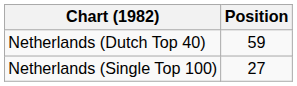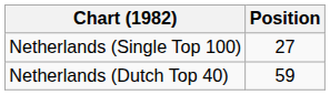 <table class="wikitable sortable">
 <tr>
 <th>Chart (1982)</th>
 <th>Position</th>
 </tr>
 <tr>
+<td>Netherlands (Single Top 100)</td>
+<td align="center">27</td>
+</tr>
+<tr>
 <td>Netherlands (Dutch Top 40)</td>
 <td align="center">59</td>
 </tr>
-<tr>
-<td>Netherlands (Single Top 100)</td>
-<td align="center">27</td>
-</tr>
 </table>
